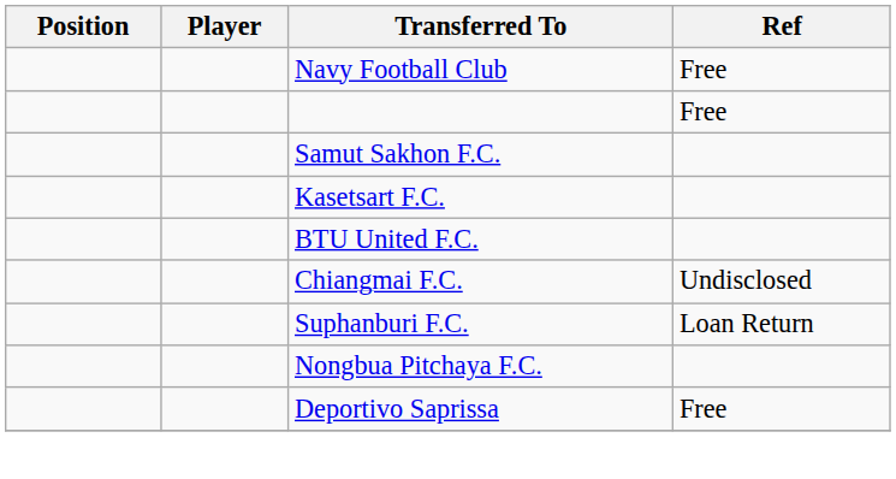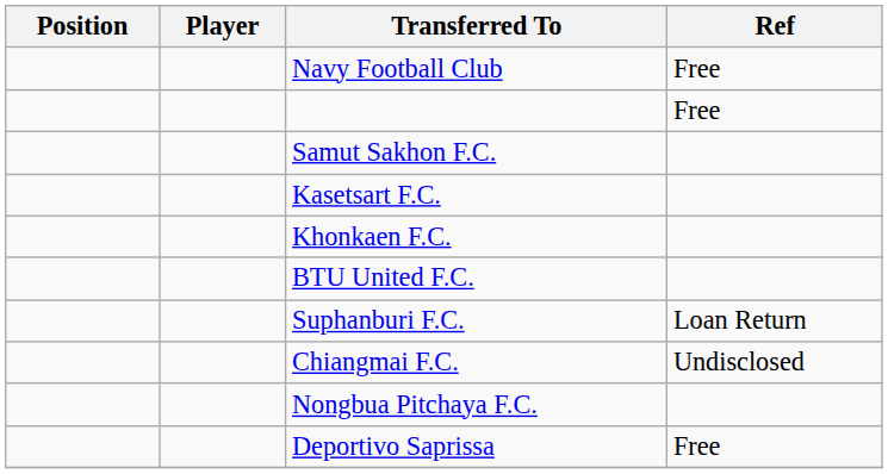 <table class="wikitable sortable" style="width:60%; text-align:center; font-size:100%; text-align:left;">
 <tr>
 <th><strong>Position</strong></th>
 <th><strong>Player</strong></th>
 <th><strong>Transferred To</strong></th>
 <th><strong>Ref</strong></th>
 </tr>
 <tr>
 <td></td>
 <td></td>
 <td> <a href='#'>Navy Football Club</a></td>
 <td>Free</td>
 </tr>
 <tr>
 <td></td>
 <td></td>
 <td></td>
 <td>Free</td>
 </tr>
 <tr>
 <td></td>
 <td></td>
 <td> <a href='#'>Samut Sakhon F.C.</a></td>
 <td></td>
 </tr>
 <tr>
 <td></td>
 <td></td>
 <td> <a href='#'>Kasetsart F.C.</a></td>
 <td></td>
 </tr>
 <tr>
 <td></td>
 <td></td>
+<td> <a href='#'>Khonkaen F.C.</a></td>
+<td></td>
+</tr>
+<tr>
+<td></td>
+<td></td>
 <td> <a href='#'>BTU United F.C.</a></td>
 <td></td>
 </tr>
 <tr>
 <td></td>
 <td></td>
-<td> <a href='#'>Chiangmai F.C.</a></td>
-<td>Undisclosed</td>
+<td> <a href='#'>Suphanburi F.C.</a></td>
+<td>Loan Return</td>
 </tr>
 <tr>
 <td></td>
 <td></td>
-<td> <a href='#'>Suphanburi F.C.</a></td>
-<td>Loan Return</td>
+<td> <a href='#'>Chiangmai F.C.</a></td>
+<td>Undisclosed</td>
 </tr>
 <tr>
 <td></td>
 <td></td>
 <td> <a href='#'>Nongbua Pitchaya F.C.</a></td>
 <td></td>
 </tr>
 <tr>
 <td></td>
 <td></td>
 <td> <a href='#'>Deportivo Saprissa</a></td>
 <td>Free </td>
 </tr>
 <tr>
 </tr>
 </table>
